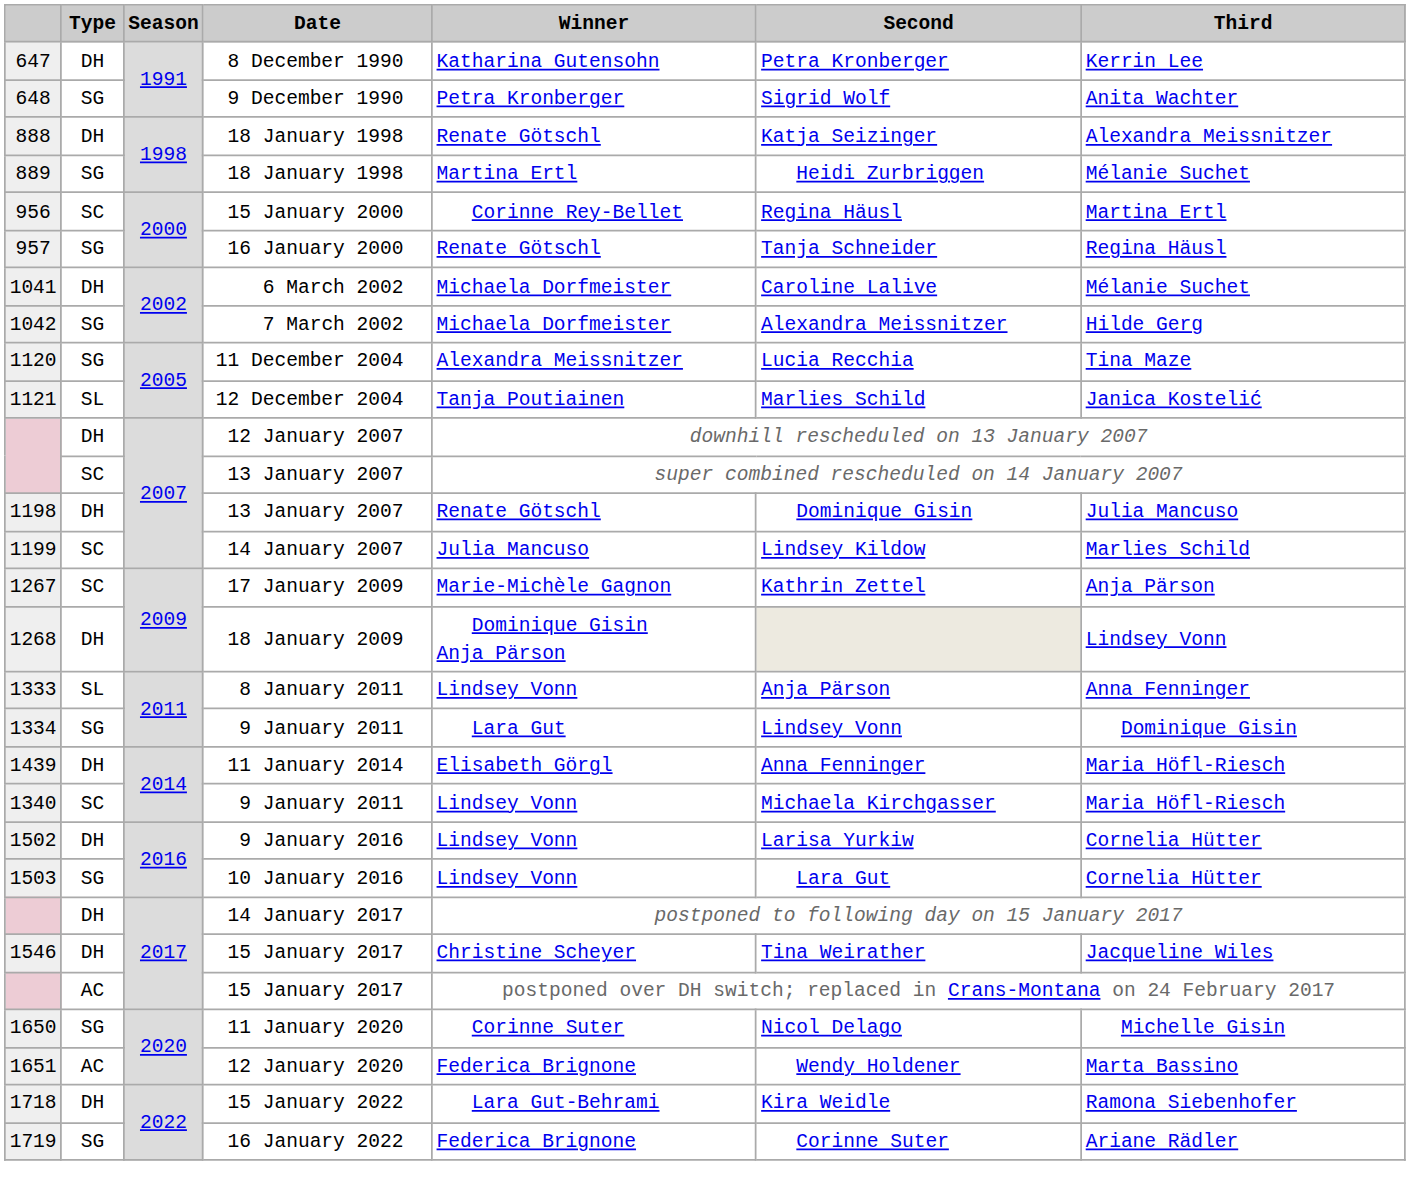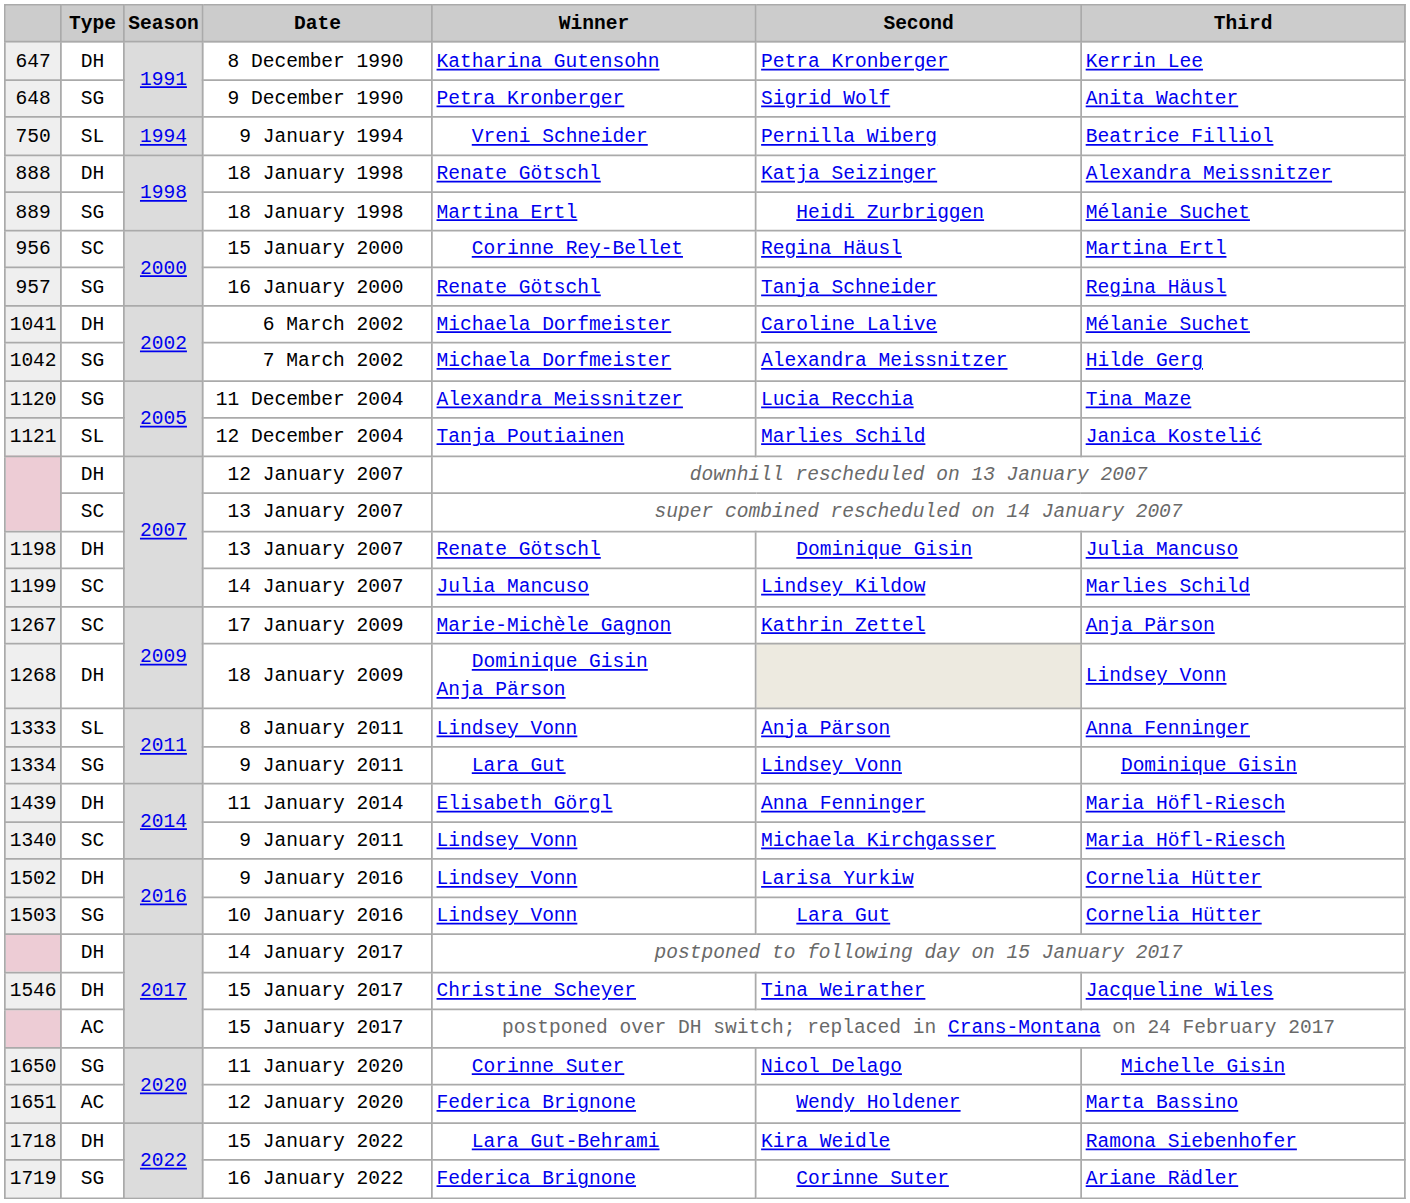 <table class="wikitable" style="background:#fff; font-size:86%; line-height:16px; border:grey solid 1px; border-collapse:collapse;">
 <tr>
 <th style="background-color: #ccc;" width="23"></th>
 <th style="background-color: #ccc;" width="30">Type</th>
 <th style="background:#ccc;" width="28">Season</th>
 <th style="background-color: #ccc;" width="125">Date</th>
 <th style="background:#ccc;" width="180">Winner</th>
 <th style="background:#ccc;" width="180">Second</th>
 <th style="background:#ccc;" width="180">Third</th>
 </tr>
 <tr>
 <td align=center bgcolor="#EFEFEF">647</td>
 <td align=center>DH</td>
 <td bgcolor=gainsboro align=center rowspan=2><a href='#'>1991</a></td>
 <td align=right>8 December 1990  </td>
 <td> <a href='#'>Katharina Gutensohn</a></td>
 <td> <a href='#'>Petra Kronberger</a></td>
 <td> <a href='#'>Kerrin Lee</a></td>
 </tr>
 <tr>
 <td align=center bgcolor="#EFEFEF">648</td>
 <td align=center>SG</td>
 <td align=right>9 December 1990  </td>
 <td> <a href='#'>Petra Kronberger</a></td>
 <td> <a href='#'>Sigrid Wolf</a></td>
 <td> <a href='#'>Anita Wachter</a></td>
+</tr>
+<tr>
+<td align=center bgcolor="#EFEFEF">750</td>
+<td align=center>SL</td>
+<td bgcolor=gainsboro align=center><a href='#'>1994</a></td>
+<td align=right>9 January 1994  </td>
+<td>   <a href='#'>Vreni Schneider</a></td>
+<td> <a href='#'>Pernilla Wiberg</a></td>
+<td> <a href='#'>Beatrice Filliol</a></td>
 </tr>
 <tr>
 <td align=center bgcolor="#EFEFEF">888</td>
 <td align=center>DH</td>
 <td bgcolor=gainsboro align=center rowspan=2><a href='#'>1998</a></td>
 <td align=right>18 January 1998  </td>
 <td> <a href='#'>Renate Götschl</a></td>
 <td> <a href='#'>Katja Seizinger</a></td>
 <td> <a href='#'>Alexandra Meissnitzer</a></td>
 </tr>
 <tr>
 <td align=center bgcolor="#EFEFEF">889</td>
 <td align=center>SG</td>
 <td align=right>18 January 1998  </td>
 <td> <a href='#'>Martina Ertl</a></td>
 <td>   <a href='#'>Heidi Zurbriggen</a></td>
 <td> <a href='#'>Mélanie Suchet</a></td>
 </tr>
 <tr>
 <td align=center bgcolor="#EFEFEF">956</td>
 <td align=center>SC</td>
 <td bgcolor=gainsboro align=center rowspan=2><a href='#'>2000</a></td>
 <td align=right>15 January 2000  </td>
 <td>   <a href='#'>Corinne Rey-Bellet</a></td>
 <td> <a href='#'>Regina Häusl</a></td>
 <td> <a href='#'>Martina Ertl</a></td>
 </tr>
 <tr>
 <td align=center bgcolor="#EFEFEF">957</td>
 <td align=center>SG</td>
 <td align=right>16 January 2000  </td>
 <td> <a href='#'>Renate Götschl</a></td>
 <td> <a href='#'>Tanja Schneider</a></td>
 <td> <a href='#'>Regina Häusl</a></td>
 </tr>
 <tr>
 <td align=center bgcolor="#EFEFEF">1041</td>
 <td align=center>DH</td>
 <td bgcolor=gainsboro align=center rowspan=2><a href='#'>2002</a></td>
 <td align=right>6 March 2002  </td>
 <td> <a href='#'>Michaela Dorfmeister</a></td>
 <td> <a href='#'>Caroline Lalive</a></td>
 <td> <a href='#'>Mélanie Suchet</a></td>
 </tr>
 <tr>
 <td align=center bgcolor="#EFEFEF">1042</td>
 <td align=center>SG</td>
 <td align=right>7 March 2002  </td>
 <td> <a href='#'>Michaela Dorfmeister</a></td>
 <td> <a href='#'>Alexandra Meissnitzer</a></td>
 <td> <a href='#'>Hilde Gerg</a></td>
 </tr>
 <tr>
 <td align=center bgcolor="#EFEFEF">1120</td>
 <td align=center>SG</td>
 <td bgcolor=gainsboro align=center rowspan=2><a href='#'>2005</a></td>
 <td align=right>11 December 2004  </td>
 <td> <a href='#'>Alexandra Meissnitzer</a></td>
 <td> <a href='#'>Lucia Recchia</a></td>
 <td> <a href='#'>Tina Maze</a></td>
 </tr>
 <tr>
 <td align=center bgcolor="#EFEFEF">1121</td>
 <td align=center>SL</td>
 <td align=right>12 December 2004  </td>
 <td> <a href='#'>Tanja Poutiainen</a></td>
 <td> <a href='#'>Marlies Schild</a></td>
 <td> <a href='#'>Janica Kostelić</a></td>
 </tr>
 <tr>
 <td align=center bgcolor="#EDCCD5" rowspan=2></td>
 <td align=center>DH</td>
 <td bgcolor=gainsboro align=center rowspan=4><a href='#'>2007</a></td>
 <td align=right>12 January 2007  </td>
 <td colspan=3 align=center style=color:#696969><em>downhill rescheduled on 13 January 2007</em></td>
 </tr>
 <tr>
 <td align=center>SC</td>
 <td align=right>13 January 2007  </td>
 <td colspan=3 align=center style=color:#696969><em>super combined rescheduled on 14 January 2007</em></td>
 </tr>
 <tr>
 <td align=center bgcolor="#EFEFEF">1198</td>
 <td align=center>DH</td>
 <td align=right>13 January 2007  </td>
 <td> <a href='#'>Renate Götschl</a></td>
 <td>   <a href='#'>Dominique Gisin</a></td>
 <td> <a href='#'>Julia Mancuso</a></td>
 </tr>
 <tr>
 <td align=center bgcolor="#EFEFEF">1199</td>
 <td align=center>SC</td>
 <td align=right>14 January 2007  </td>
 <td> <a href='#'>Julia Mancuso</a></td>
 <td> <a href='#'>Lindsey Kildow</a></td>
 <td> <a href='#'>Marlies Schild</a></td>
 </tr>
 <tr>
 <td align=center bgcolor="#EFEFEF">1267</td>
 <td align=center>SC</td>
 <td bgcolor=gainsboro align=center rowspan=2><a href='#'>2009</a></td>
 <td align=right>17 January 2009  </td>
 <td> <a href='#'>Marie-Michèle Gagnon</a></td>
 <td> <a href='#'>Kathrin Zettel</a></td>
 <td> <a href='#'>Anja Pärson</a></td>
 </tr>
 <tr>
 <td align=center bgcolor="#EFEFEF">1268</td>
 <td align=center>DH</td>
 <td align=right>18 January 2009  </td>
 <td>   <a href='#'>Dominique Gisin</a><br> <a href='#'>Anja Pärson</a></td>
 <td bgcolor="EDEAE0"></td>
 <td> <a href='#'>Lindsey Vonn</a></td>
 </tr>
 <tr>
 <td align=center bgcolor="#EFEFEF">1333</td>
 <td align=center>SL</td>
 <td bgcolor=gainsboro align=center rowspan=2><a href='#'>2011</a></td>
 <td align=right>8 January 2011  </td>
 <td> <a href='#'>Lindsey Vonn</a></td>
 <td> <a href='#'>Anja Pärson</a></td>
 <td> <a href='#'>Anna Fenninger</a></td>
 </tr>
 <tr>
 <td align=center bgcolor="#EFEFEF">1334</td>
 <td align=center>SG</td>
 <td align=right>9 January 2011  </td>
 <td>   <a href='#'>Lara Gut</a></td>
 <td> <a href='#'>Lindsey Vonn</a></td>
 <td>   <a href='#'>Dominique Gisin</a></td>
 </tr>
 <tr>
 <td align=center bgcolor="#EFEFEF">1439</td>
 <td align=center>DH</td>
 <td bgcolor=gainsboro align=center rowspan=2><a href='#'>2014</a></td>
 <td align=right>11 January 2014  </td>
 <td> <a href='#'>Elisabeth Görgl</a></td>
 <td> <a href='#'>Anna Fenninger</a></td>
 <td> <a href='#'>Maria Höfl-Riesch</a></td>
 </tr>
 <tr>
 <td align=center bgcolor="#EFEFEF">1340</td>
 <td align=center>SC</td>
 <td align=right>9 January 2011  </td>
 <td> <a href='#'>Lindsey Vonn</a></td>
 <td> <a href='#'>Michaela Kirchgasser</a></td>
 <td> <a href='#'>Maria Höfl-Riesch</a></td>
 </tr>
 <tr>
 <td align=center bgcolor="#EFEFEF">1502</td>
 <td align=center>DH</td>
 <td bgcolor=gainsboro align=center rowspan=2><a href='#'>2016</a></td>
 <td align=right>9 January 2016  </td>
 <td> <a href='#'>Lindsey Vonn</a></td>
 <td> <a href='#'>Larisa Yurkiw</a></td>
 <td> <a href='#'>Cornelia Hütter</a></td>
 </tr>
 <tr>
 <td align=center bgcolor="#EFEFEF">1503</td>
 <td align=center>SG</td>
 <td align=right>10 January 2016  </td>
 <td> <a href='#'>Lindsey Vonn</a></td>
 <td>   <a href='#'>Lara Gut</a></td>
 <td> <a href='#'>Cornelia Hütter</a></td>
 </tr>
 <tr>
 <td align=center bgcolor="#EDCCD5"></td>
 <td align=center>DH</td>
 <td bgcolor=gainsboro align=center rowspan=3><a href='#'>2017</a></td>
 <td align=right>14 January 2017  </td>
 <td colspan=3 align=center style=color:#696969><em>postponed to following day on 15 January 2017</td>
 </tr>
 <tr>
 <td align=center bgcolor="#EFEFEF">1546</td>
 <td align=center>DH</td>
 <td align=right>15 January 2017  </td>
 <td> <a href='#'>Christine Scheyer</a></td>
 <td> <a href='#'>Tina Weirather</a></td>
 <td> <a href='#'>Jacqueline Wiles</a></td>
 </tr>
 <tr>
 <td align=center bgcolor="#EDCCD5"></td>
 <td align=center>AC</td>
 <td align=right>15 January 2017  </td>
 <td colspan=3 align=center style=color:#696969></em>postponed over DH switch; replaced in <a href='#'>Crans-Montana</a> on 24 February 2017<em></td>
 </tr>
 <tr>
 <td align=center bgcolor="#EFEFEF">1650</td>
 <td align=center>SG</td>
 <td bgcolor=gainsboro align=center rowspan=2><a href='#'>2020</a></td>
 <td align=right>11 January 2020  </td>
 <td>   <a href='#'>Corinne Suter</a></td>
 <td> <a href='#'>Nicol Delago</a></td>
 <td>   <a href='#'>Michelle Gisin</a></td>
 </tr>
 <tr>
 <td align=center bgcolor="#EFEFEF">1651</td>
 <td align=center>AC</td>
 <td align=right>12 January 2020  </td>
 <td> <a href='#'>Federica Brignone</a></td>
 <td>   <a href='#'>Wendy Holdener</a></td>
 <td> <a href='#'>Marta Bassino</a></td>
 </tr>
 <tr>
 <td align=center bgcolor="#EFEFEF">1718</td>
 <td align=center>DH</td>
 <td bgcolor=gainsboro align=center rowspan=2><a href='#'>2022</a></td>
 <td align=right>15 January 2022  </td>
 <td>   <a href='#'>Lara Gut-Behrami</a></td>
 <td> <a href='#'>Kira Weidle</a></td>
 <td> <a href='#'>Ramona Siebenhofer</a></td>
 </tr>
 <tr>
 <td align=center bgcolor="#EFEFEF">1719</td>
 <td align=center>SG</td>
 <td align=right>16 January 2022  </td>
 <td> <a href='#'>Federica Brignone</a></td>
 <td>   <a href='#'>Corinne Suter</a></td>
 <td> <a href='#'>Ariane Rädler</a></td>
 </tr>
 </table>
